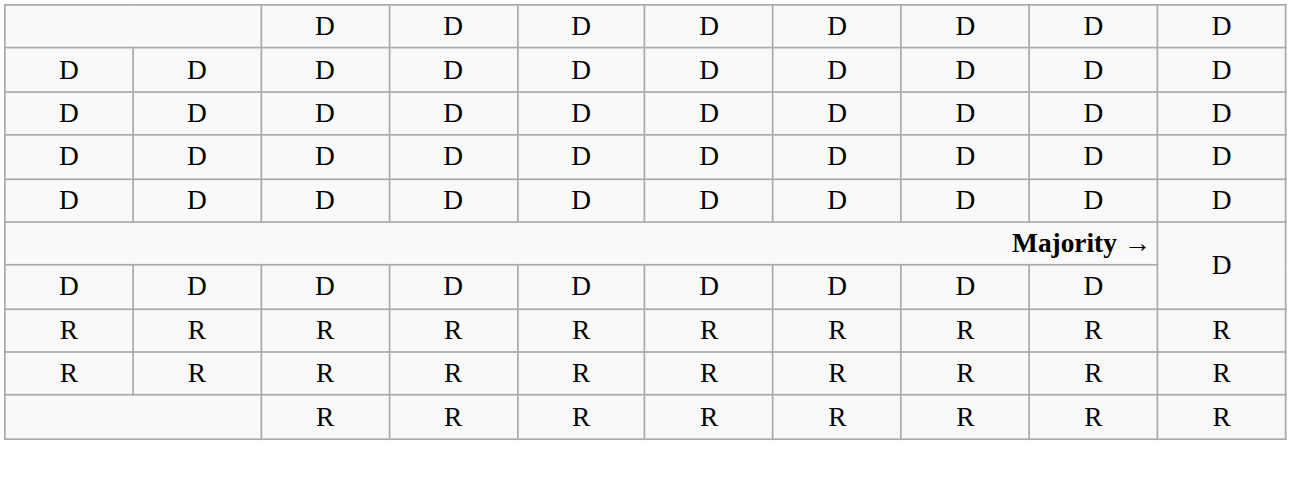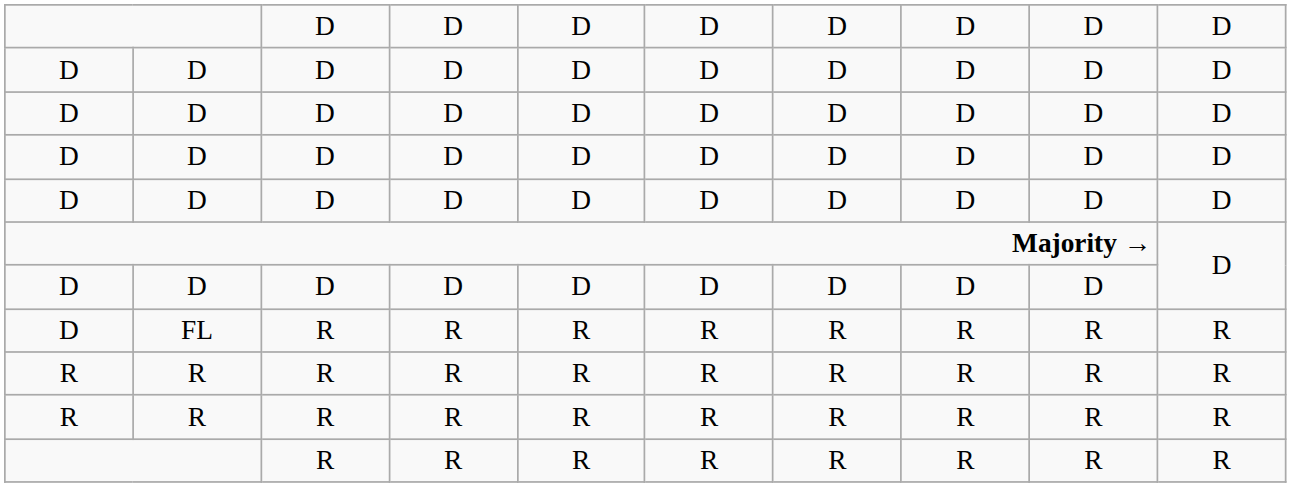 <table class="wikitable" style="text-align:center" width=750px>
 <tr>
 <td colspan=2> </td>
 <td>D</td>
 <td>D</td>
 <td>D</td>
 <td>D</td>
 <td>D</td>
 <td>D</td>
 <td>D</td>
 <td>D</td>
 </tr>
 <tr>
 <td width=10%  >D</td>
 <td width=10%  >D</td>
 <td width=10%  >D</td>
 <td width=10%  >D</td>
 <td width=10%  >D</td>
 <td width=10%  >D</td>
 <td width=10%  >D</td>
 <td width=10%  >D</td>
 <td width=10%  >D</td>
 <td width=10%  >D</td>
 </tr>
 <tr>
 <td>D</td>
 <td>D</td>
 <td>D</td>
 <td>D</td>
 <td>D</td>
 <td>D</td>
 <td>D</td>
 <td>D</td>
 <td>D</td>
 <td>D</td>
 </tr>
 <tr>
 <td>D<br></td>
 <td>D<br></td>
 <td>D<br></td>
 <td>D<br></td>
 <td>D<br></td>
 <td>D<br></td>
 <td>D<br></td>
 <td>D</td>
 <td>D</td>
 <td>D</td>
 </tr>
 <tr>
 <td>D<br></td>
 <td>D<br></td>
 <td>D<br></td>
 <td>D<br></td>
 <td>D<br></td>
 <td>D<br></td>
 <td>D<br></td>
 <td>D<br></td>
 <td>D<br></td>
 <td>D<br></td>
 </tr>
 <tr>
 <td colspan=9 align=right><strong>Majority →</strong></td>
 <td rowspan=2 >D<br></td>
 </tr>
 <tr>
 <td>D<br></td>
 <td>D<br></td>
 <td>D<br></td>
 <td>D<br></td>
 <td>D<br></td>
 <td>D<br></td>
 <td>D<br></td>
 <td>D<br></td>
 <td>D<br></td>
 </tr>
 <tr>
+<td>D<br></td>
+<td>FL</td>
+<td>R<br></td>
+<td>R<br></td>
+<td>R<br></td>
+<td>R<br></td>
+<td>R<br></td>
+<td>R</td>
+<td>R</td>
+<td>R</td>
+</tr>
+<tr>
 <td>R</td>
 <td>R</td>
 <td>R</td>
 <td>R</td>
 <td>R</td>
 <td>R</td>
 <td>R</td>
 <td>R</td>
 <td>R</td>
 <td>R</td>
 </tr>
 <tr>
 <td>R</td>
 <td>R</td>
 <td>R</td>
 <td>R</td>
 <td>R</td>
 <td>R</td>
 <td>R</td>
 <td>R</td>
 <td>R</td>
 <td>R</td>
 </tr>
 <tr>
 <td colspan=2> </td>
 <td>R</td>
 <td>R</td>
 <td>R</td>
 <td>R</td>
 <td>R</td>
 <td>R</td>
 <td>R</td>
 <td>R</td>
 </tr>
 </table>
